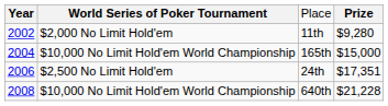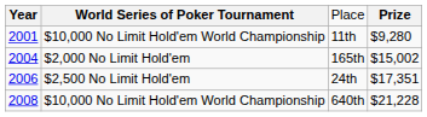 <table class="wikitable">
 <tr>
 <th>Year</th>
 <th>World Series of Poker Tournament</th>
 <td>Place</td>
 <th>Prize</th>
 </tr>
 <tr>
-<td><a href='#'>2002</a></td>
-<td>$2,000 No Limit Hold'em</td>
+<td><a href='#'>2001</a></td>
+<td>$10,000 No Limit Hold'em World Championship</td>
 <td>11th</td>
 <td>$9,280</td>
 </tr>
 <tr>
 <td><a href='#'>2004</a></td>
-<td>$10,000 No Limit Hold'em World Championship</td>
+<td>$2,000 No Limit Hold'em</td>
 <td>165th</td>
-<td>$15,000</td>
+<td>$15,002</td>
 </tr>
 <tr>
 <td><a href='#'>2006</a></td>
 <td>$2,500 No Limit Hold'em</td>
 <td>24th</td>
 <td>$17,351</td>
 </tr>
 <tr>
 <td><a href='#'>2008</a></td>
 <td>$10,000 No Limit Hold'em World Championship</td>
 <td>640th</td>
 <td>$21,228</td>
 </tr>
 </table>
